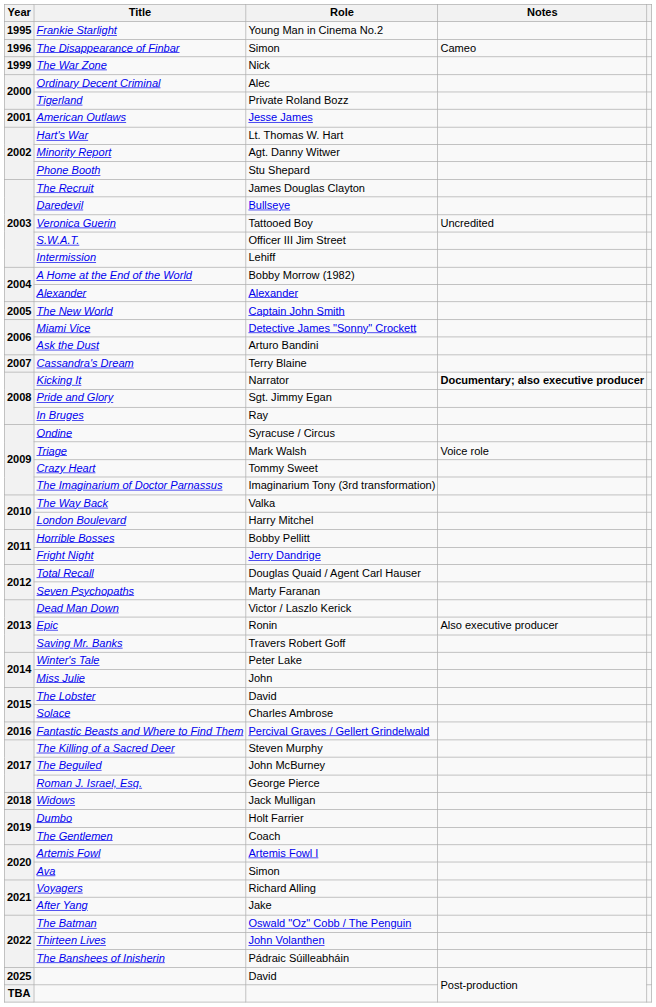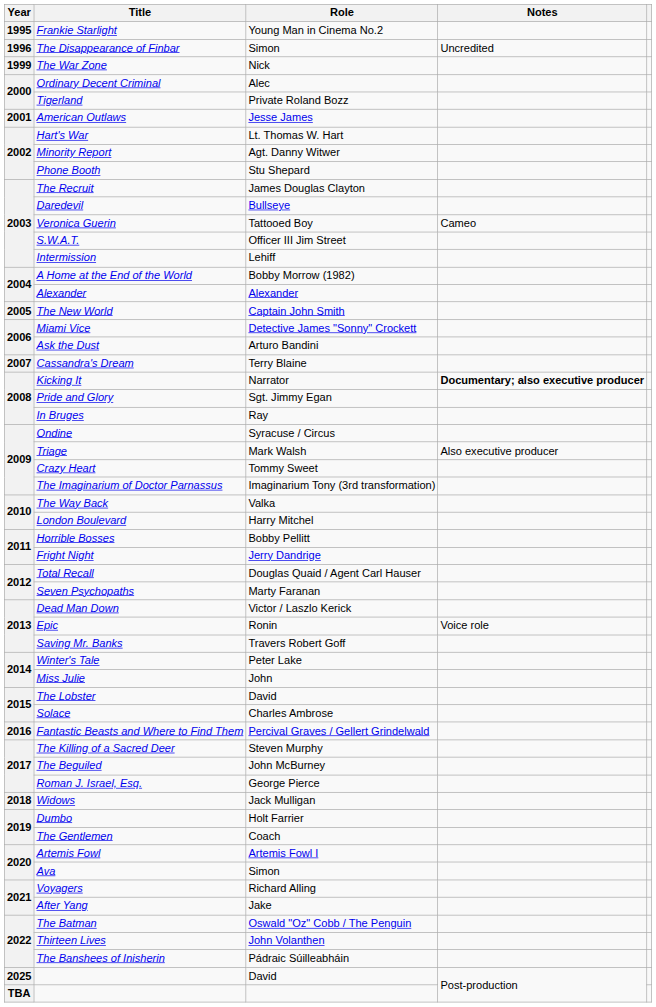 <table class="wikitable plainrowheaders sortable" style="margin-right: 0;">
 <tr>
 <th scope="col">Year</th>
 <th scope="col">Title</th>
 <th scope="col">Role</th>
 <th scope="col" class="unsortable">Notes</th>
 <th scope="col" class="unsortable"></th>
 </tr>
 <tr>
 <th scope="row">1995</th>
 <td><em><a href='#'>Frankie Starlight</a></em></td>
 <td>Young Man in Cinema No.2</td>
 <td></td>
 <td></td>
 </tr>
 <tr>
 <th scope="row">1996</th>
 <td><em><a href='#'>The Disappearance of Finbar</a></em></td>
 <td>Simon</td>
-<td>Cameo</td>
+<td>Uncredited</td>
 <td></td>
 </tr>
 <tr>
 <th scope="row">1999</th>
 <td><em><a href='#'>The War Zone</a></em></td>
 <td>Nick</td>
 <td></td>
 <td></td>
 </tr>
 <tr>
 <th rowspan="2" scope="row">2000</th>
 <td><em><a href='#'>Ordinary Decent Criminal</a></em></td>
 <td>Alec</td>
 <td></td>
 <td></td>
 </tr>
 <tr>
 <td><em><a href='#'>Tigerland</a></em></td>
 <td>Private Roland Bozz</td>
 <td></td>
 <td></td>
 </tr>
 <tr>
 <th scope="row">2001</th>
 <td><em><a href='#'>American Outlaws</a></em></td>
 <td><a href='#'>Jesse James</a></td>
 <td></td>
 <td></td>
 </tr>
 <tr>
 <th rowspan="3" scope="row">2002</th>
 <td><em><a href='#'>Hart's War</a></em></td>
 <td>Lt. Thomas W. Hart</td>
 <td></td>
 <td></td>
 </tr>
 <tr>
 <td><em><a href='#'>Minority Report</a></em></td>
 <td>Agt. Danny Witwer</td>
 <td></td>
 <td></td>
 </tr>
 <tr>
 <td><em><a href='#'>Phone Booth</a></em></td>
 <td>Stu Shepard</td>
 <td></td>
 <td></td>
 </tr>
 <tr>
 <th rowspan="5" scope="row">2003</th>
 <td><em><a href='#'>The Recruit</a></em></td>
 <td>James Douglas Clayton</td>
 <td></td>
 <td></td>
 </tr>
 <tr>
 <td><em><a href='#'>Daredevil</a></em></td>
 <td><a href='#'>Bullseye</a></td>
 <td></td>
 <td></td>
 </tr>
 <tr>
 <td><em><a href='#'>Veronica Guerin</a></em></td>
 <td>Tattooed Boy</td>
-<td>Uncredited</td>
+<td>Cameo</td>
 <td></td>
 </tr>
 <tr>
 <td><em><a href='#'>S.W.A.T.</a></em></td>
 <td>Officer III Jim Street</td>
 <td></td>
 <td></td>
 </tr>
 <tr>
 <td><em><a href='#'>Intermission</a></em></td>
 <td>Lehiff</td>
 <td></td>
 <td></td>
 </tr>
 <tr>
 <th rowspan="2" scope="row">2004</th>
 <td><em><a href='#'>A Home at the End of the World</a></em></td>
 <td>Bobby Morrow (1982)</td>
 <td></td>
 <td></td>
 </tr>
 <tr>
 <td><em><a href='#'>Alexander</a></em></td>
 <td><a href='#'>Alexander</a></td>
 <td></td>
 <td></td>
 </tr>
 <tr>
 <th scope="row">2005</th>
 <td><em><a href='#'>The New World</a></em></td>
 <td><a href='#'>Captain John Smith</a></td>
 <td></td>
 <td></td>
 </tr>
 <tr>
 <th rowspan="2" scope="row">2006</th>
 <td><em><a href='#'>Miami Vice</a></em></td>
 <td><a href='#'>Detective James "Sonny" Crockett</a></td>
 <td></td>
 <td></td>
 </tr>
 <tr>
 <td><em><a href='#'>Ask the Dust</a></em></td>
 <td>Arturo Bandini</td>
 <td></td>
 <td></td>
 </tr>
 <tr>
 <th scope="row">2007</th>
 <td><em><a href='#'>Cassandra's Dream</a></em></td>
 <td>Terry Blaine</td>
 <td></td>
 <td></td>
 </tr>
 <tr>
 <th rowspan="3" scope="row">2008</th>
 <td><em><a href='#'>Kicking It</a></em></td>
 <td>Narrator</td>
 <td><strong>Documentary; also executive producer</strong></td>
 <td></td>
 </tr>
 <tr>
 <td><em><a href='#'>Pride and Glory</a></em></td>
 <td>Sgt. Jimmy Egan</td>
 <td></td>
 <td></td>
 </tr>
 <tr>
 <td><em><a href='#'>In Bruges</a></em></td>
 <td>Ray</td>
 <td></td>
 <td></td>
 </tr>
 <tr>
 <th rowspan="4" scope="row">2009</th>
 <td><em><a href='#'>Ondine</a></em></td>
 <td>Syracuse / Circus</td>
 <td></td>
 <td></td>
 </tr>
 <tr>
 <td><em><a href='#'>Triage</a></em></td>
 <td>Mark Walsh</td>
-<td>Voice role</td>
+<td>Also executive producer</td>
 <td></td>
 </tr>
 <tr>
 <td><em><a href='#'>Crazy Heart</a></em></td>
 <td>Tommy Sweet</td>
 <td></td>
 <td></td>
 </tr>
 <tr>
 <td><em><a href='#'>The Imaginarium of Doctor Parnassus</a></em></td>
 <td>Imaginarium Tony (3rd transformation)</td>
 <td></td>
 <td></td>
 </tr>
 <tr>
 <th rowspan="2" scope="row">2010</th>
 <td><em><a href='#'>The Way Back</a></em></td>
 <td>Valka</td>
 <td></td>
 <td></td>
 </tr>
 <tr>
 <td><em><a href='#'>London Boulevard</a></em></td>
 <td>Harry Mitchel</td>
 <td></td>
 <td></td>
 </tr>
 <tr>
 <th rowspan="2"scope="row">2011</th>
 <td><em><a href='#'>Horrible Bosses</a></em></td>
 <td>Bobby Pellitt</td>
 <td></td>
 <td></td>
 </tr>
 <tr>
 <td><em><a href='#'>Fright Night</a></em></td>
 <td><a href='#'>Jerry Dandrige</a></td>
 <td></td>
 <td></td>
 </tr>
 <tr>
 <th rowspan="2" scope="row">2012</th>
 <td><em><a href='#'>Total Recall</a></em></td>
 <td>Douglas Quaid / Agent Carl Hauser</td>
 <td></td>
 <td></td>
 </tr>
 <tr>
 <td><em><a href='#'>Seven Psychopaths</a></em></td>
 <td>Marty Faranan</td>
 <td></td>
 <td></td>
 </tr>
 <tr>
 <th rowspan="3" scope="row">2013</th>
 <td><em><a href='#'>Dead Man Down</a></em></td>
 <td>Victor / Laszlo Kerick</td>
 <td></td>
 <td></td>
 </tr>
 <tr>
 <td><em><a href='#'>Epic</a></em></td>
 <td>Ronin</td>
-<td>Also executive producer</td>
+<td>Voice role</td>
 <td></td>
 </tr>
 <tr>
 <td><em><a href='#'>Saving Mr. Banks</a></em></td>
 <td>Travers Robert Goff</td>
 <td></td>
 <td></td>
 </tr>
 <tr>
 <th rowspan="2" scope="row">2014</th>
 <td><em><a href='#'>Winter's Tale</a></em></td>
 <td>Peter Lake</td>
 <td></td>
 <td></td>
 </tr>
 <tr>
 <td><em><a href='#'>Miss Julie</a></em></td>
 <td>John</td>
 <td></td>
 <td></td>
 </tr>
 <tr>
 <th rowspan="2" scope="row">2015</th>
 <td><em><a href='#'>The Lobster</a></em></td>
 <td>David</td>
 <td></td>
 <td></td>
 </tr>
 <tr>
 <td><em><a href='#'>Solace</a></em></td>
 <td>Charles Ambrose</td>
 <td></td>
 <td></td>
 </tr>
 <tr>
 <th scope="row">2016</th>
 <td><em><a href='#'>Fantastic Beasts and Where to Find Them</a></em></td>
 <td><a href='#'>Percival Graves / Gellert Grindelwald</a></td>
 <td></td>
 <td></td>
 </tr>
 <tr>
 <th rowspan="3" scope="row">2017</th>
 <td><em><a href='#'>The Killing of a Sacred Deer</a></em></td>
 <td>Steven Murphy</td>
 <td></td>
 <td></td>
 </tr>
 <tr>
 <td><em><a href='#'>The Beguiled</a></em></td>
 <td>John McBurney</td>
 <td></td>
 <td></td>
 </tr>
 <tr>
 <td><em><a href='#'>Roman J. Israel, Esq.</a></em></td>
 <td>George Pierce</td>
 <td></td>
 <td></td>
 </tr>
 <tr>
 <th scope="row">2018</th>
 <td><em><a href='#'>Widows</a></em></td>
 <td>Jack Mulligan</td>
 <td></td>
 <td></td>
 </tr>
 <tr>
 <th rowspan="2" scope="row">2019</th>
 <td><em><a href='#'>Dumbo</a></em></td>
 <td>Holt Farrier</td>
 <td></td>
 <td></td>
 </tr>
 <tr>
 <td><em><a href='#'>The Gentlemen</a></em></td>
 <td>Coach</td>
 <td></td>
 <td></td>
 </tr>
 <tr>
 <th rowspan="2" scope="row">2020</th>
 <td><em><a href='#'>Artemis Fowl</a></em></td>
 <td><a href='#'>Artemis Fowl I</a></td>
 <td></td>
 <td></td>
 </tr>
 <tr>
 <td><em><a href='#'>Ava</a></em></td>
 <td>Simon</td>
 <td></td>
 <td></td>
 </tr>
 <tr>
 <th rowspan="2" scope="row">2021</th>
 <td><em><a href='#'>Voyagers</a></em></td>
 <td>Richard Alling</td>
 <td></td>
 <td></td>
 </tr>
 <tr>
 <td><em><a href='#'>After Yang</a></em></td>
 <td>Jake</td>
 <td></td>
 <td></td>
 </tr>
 <tr>
 <th rowspan="3" scope="row">2022</th>
 <td><em><a href='#'>The Batman</a></em></td>
 <td><a href='#'>Oswald "Oz" Cobb / The Penguin</a></td>
 <td></td>
 <td></td>
 </tr>
 <tr>
 <td><em><a href='#'>Thirteen Lives</a></em></td>
 <td><a href='#'>John Volanthen</a></td>
 <td></td>
 <td></td>
 </tr>
 <tr>
 <td><em><a href='#'>The Banshees of Inisherin</a></em></td>
 <td>Pádraic Súilleabháin</td>
 <td></td>
 <td></td>
 </tr>
 <tr>
 <th scope="row">2025</th>
 <td></td>
 <td>David</td>
 <td rowspan="2">Post-production</td>
 <td></td>
 </tr>
 <tr>
 <th scope="row">TBA</th>
 <td></td>
 <td></td>
 <td></td>
 </tr>
 </table>
